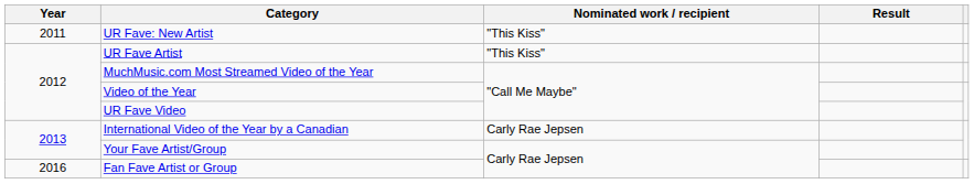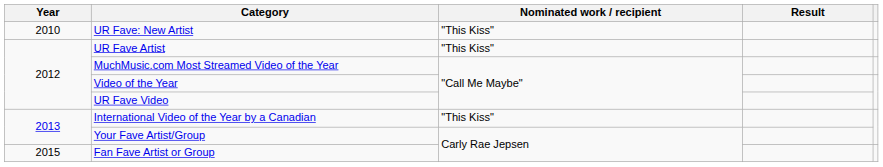 <table width="80%" class="wikitable">
 <tr>
 <th style="width:10%;">Year</th>
 <th style="width:40%;">Category</th>
 <th style="width:35%;">Nominated work / recipient</th>
 <th style="width:15%;">Result</th>
 <th></th>
 </tr>
 <tr>
-<td style="text-align:center;">2011</td>
+<td style="text-align:center;">2010</td>
 <td><a href='#'>UR Fave: New Artist</a></td>
 <td>"This Kiss"</td>
 <td></td>
 <td style="text-align:center;"></td>
 </tr>
 <tr>
 <td rowspan="4" style="text-align:center;">2012</td>
 <td><a href='#'>UR Fave Artist</a></td>
 <td>"This Kiss"</td>
 <td></td>
 <td style="text-align:center;"></td>
 </tr>
 <tr>
 <td><a href='#'> MuchMusic.com Most Streamed Video of the Year</a></td>
 <td rowspan="3">"Call Me Maybe"</td>
 <td></td>
 <td style="text-align:center;"></td>
 </tr>
 <tr>
 <td><a href='#'>Video of the Year</a></td>
 <td></td>
 <td rowspan="2" style="text-align:center;"></td>
 </tr>
 <tr>
 <td><a href='#'>UR Fave Video</a></td>
 <td></td>
 </tr>
 <tr>
 <td rowspan="2" style="text-align:center;"><a href='#'>2013</a></td>
 <td><a href='#'>International Video of the Year by a Canadian</a></td>
-<td>Carly Rae Jepsen</td>
+<td>"This Kiss"</td>
 <td></td>
 <td rowspan="2" style="text-align:center;"></td>
 </tr>
 <tr>
 <td><a href='#'>Your Fave Artist/Group</a></td>
 <td rowspan="2">Carly Rae Jepsen</td>
 <td></td>
 </tr>
 <tr>
-<td align="center">2016</td>
+<td align="center">2015</td>
 <td><a href='#'>Fan Fave Artist or Group</a></td>
 <td></td>
 <td style="text-align:center;"></td>
 </tr>
 </table>
